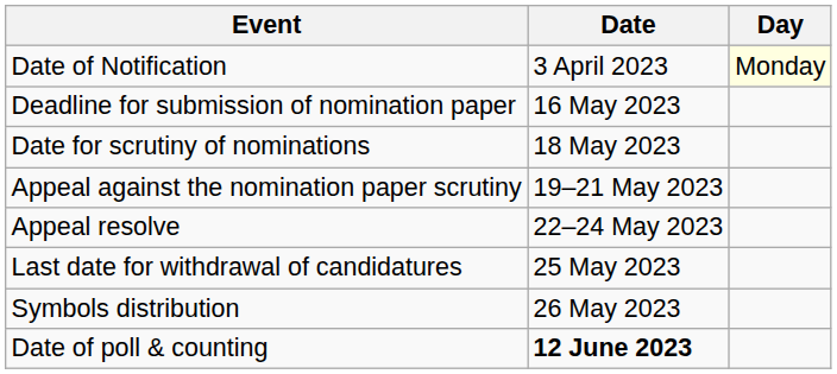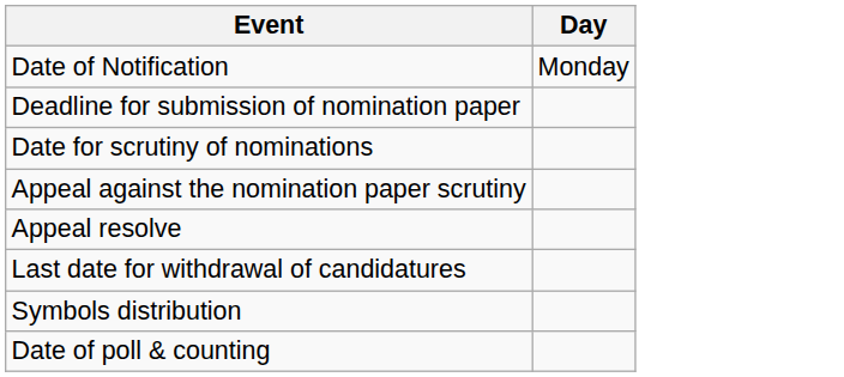 <table class="wikitable">
 <tr>
 <th>Event</th>
-<th>Date</th>
 <th>Day</th>
 </tr>
 <tr>
 <td>Date of Notification</td>
-<td>3 April 2023</td>
-<td style="background: lightyellow;">Monday</td>
+<td>Monday</td>
 </tr>
 <tr>
 <td>Deadline for submission of nomination paper</td>
-<td>16 May 2023</td>
 <td></td>
 </tr>
 <tr>
 <td>Date for scrutiny of nominations</td>
-<td>18 May 2023</td>
 <td></td>
 </tr>
 <tr>
 <td>Appeal against the nomination paper scrutiny</td>
-<td>19–21 May 2023</td>
 <td></td>
 </tr>
 <tr>
 <td>Appeal resolve</td>
-<td>22–24 May 2023</td>
 <td></td>
 </tr>
 <tr>
 <td>Last date for withdrawal of candidatures</td>
-<td>25 May 2023</td>
 <td></td>
 </tr>
 <tr>
 <td>Symbols distribution</td>
-<td>26 May 2023</td>
 <td></td>
 </tr>
 <tr>
 <td>Date of poll & counting</td>
-<td><strong>12 June 2023</strong></td>
 <td></td>
 </tr>
 </table>
